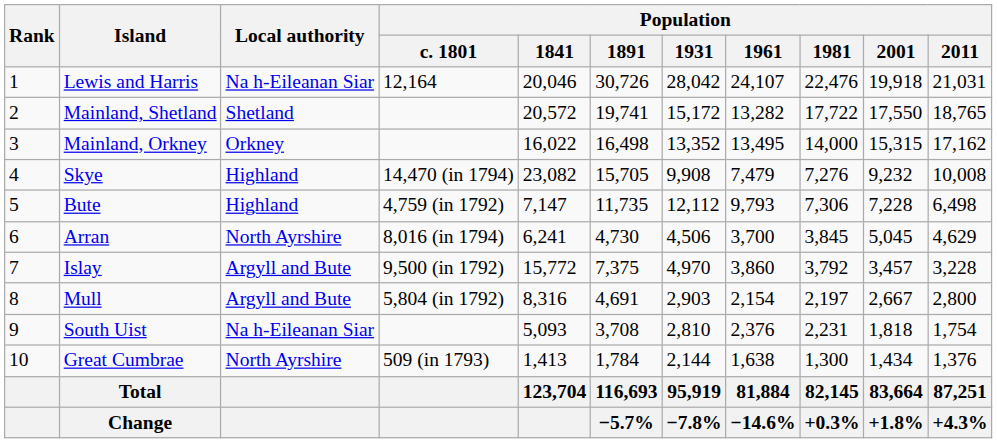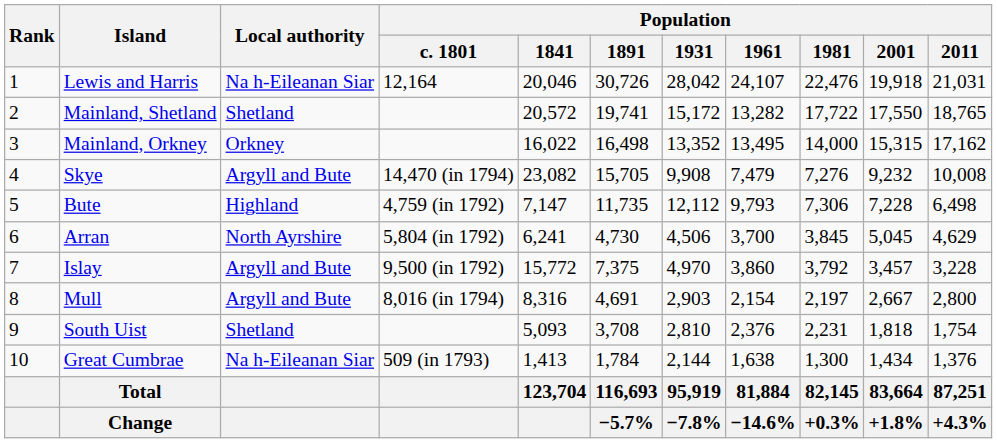 <table class="wikitable sortable">
 <tr>
 <th rowspan="2">Rank</th>
 <th rowspan="2">Island</th>
 <th rowspan="2">Local authority</th>
 <th colspan="8">Population</th>
 </tr>
 <tr>
 <th>c. 1801</th>
 <th>1841</th>
 <th>1891</th>
 <th>1931</th>
 <th>1961</th>
 <th>1981</th>
 <th>2001</th>
 <th>2011</th>
 </tr>
 <tr>
 <td>1</td>
 <td><a href='#'>Lewis and Harris</a></td>
 <td><a href='#'>Na h-Eileanan Siar</a></td>
 <td>12,164</td>
 <td>20,046</td>
 <td>30,726</td>
 <td>28,042</td>
 <td>24,107</td>
 <td>22,476</td>
 <td>19,918</td>
 <td>21,031</td>
 </tr>
 <tr>
 <td>2</td>
 <td><a href='#'>Mainland, Shetland</a></td>
 <td><a href='#'>Shetland</a></td>
 <td></td>
 <td>20,572</td>
 <td>19,741</td>
 <td>15,172</td>
 <td>13,282</td>
 <td>17,722</td>
 <td>17,550</td>
 <td>18,765</td>
 </tr>
 <tr>
 <td>3</td>
 <td><a href='#'>Mainland, Orkney</a></td>
 <td><a href='#'>Orkney</a></td>
 <td></td>
 <td>16,022</td>
 <td>16,498</td>
 <td>13,352</td>
 <td>13,495</td>
 <td>14,000</td>
 <td>15,315</td>
 <td>17,162</td>
 </tr>
 <tr>
 <td>4</td>
 <td><a href='#'>Skye</a></td>
-<td><a href='#'>Highland</a></td>
+<td><a href='#'>Argyll and Bute</a></td>
 <td>14,470 (in 1794)</td>
 <td>23,082</td>
 <td>15,705</td>
 <td>9,908</td>
 <td>7,479</td>
 <td>7,276</td>
 <td>9,232</td>
 <td>10,008</td>
 </tr>
 <tr>
 <td>5</td>
 <td><a href='#'>Bute</a></td>
 <td><a href='#'>Highland</a></td>
 <td>4,759 (in 1792)</td>
 <td>7,147</td>
 <td>11,735</td>
 <td>12,112</td>
 <td>9,793</td>
 <td>7,306</td>
 <td>7,228</td>
 <td>6,498</td>
 </tr>
 <tr>
 <td>6</td>
 <td><a href='#'>Arran</a></td>
 <td><a href='#'>North Ayrshire</a></td>
-<td>8,016 (in 1794)</td>
+<td>5,804 (in 1792)</td>
 <td>6,241</td>
 <td>4,730</td>
 <td>4,506</td>
 <td>3,700</td>
 <td>3,845</td>
 <td>5,045</td>
 <td>4,629</td>
 </tr>
 <tr>
 <td>7</td>
 <td><a href='#'>Islay</a></td>
 <td><a href='#'>Argyll and Bute</a></td>
 <td>9,500 (in 1792)</td>
 <td>15,772</td>
 <td>7,375</td>
 <td>4,970</td>
 <td>3,860</td>
 <td>3,792</td>
 <td>3,457</td>
 <td>3,228</td>
 </tr>
 <tr>
 <td>8</td>
 <td><a href='#'>Mull</a></td>
 <td><a href='#'>Argyll and Bute</a></td>
-<td>5,804 (in 1792)</td>
+<td>8,016 (in 1794)</td>
 <td>8,316</td>
 <td>4,691</td>
 <td>2,903</td>
 <td>2,154</td>
 <td>2,197</td>
 <td>2,667</td>
 <td>2,800</td>
 </tr>
 <tr>
 <td>9</td>
 <td><a href='#'>South Uist</a></td>
-<td><a href='#'>Na h-Eileanan Siar</a></td>
+<td><a href='#'>Shetland</a></td>
 <td></td>
 <td>5,093</td>
 <td>3,708</td>
 <td>2,810</td>
 <td>2,376</td>
 <td>2,231</td>
 <td>1,818</td>
 <td>1,754</td>
 </tr>
 <tr>
 <td>10</td>
 <td><a href='#'>Great Cumbrae</a></td>
-<td><a href='#'>North Ayrshire</a></td>
+<td><a href='#'>Na h-Eileanan Siar</a></td>
 <td>509 (in 1793)</td>
 <td>1,413</td>
 <td>1,784</td>
 <td>2,144</td>
 <td>1,638</td>
 <td>1,300</td>
 <td>1,434</td>
 <td>1,376</td>
 </tr>
 <tr>
 <th></th>
 <th>Total</th>
 <th></th>
 <th></th>
 <th>123,704</th>
 <th>116,693</th>
 <th>95,919</th>
 <th>81,884</th>
 <th>82,145</th>
 <th>83,664</th>
 <th>87,251</th>
 </tr>
 <tr>
 <th></th>
 <th>Change</th>
 <th></th>
 <th></th>
 <th></th>
 <th>−5.7%</th>
 <th>−7.8%</th>
 <th>−14.6%</th>
 <th>+0.3%</th>
 <th>+1.8%</th>
 <th>+4.3%</th>
 </tr>
 </table>
